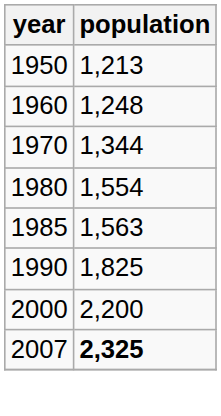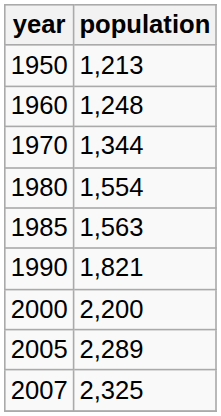 <table class="wikitable">
 <tr>
 <th>year</th>
 <th>population</th>
 </tr>
 <tr>
 <td>1950</td>
 <td>1,213</td>
 </tr>
 <tr>
 <td>1960</td>
 <td>1,248</td>
 </tr>
 <tr>
 <td>1970</td>
 <td>1,344</td>
 </tr>
 <tr>
 <td>1980</td>
 <td>1,554</td>
 </tr>
 <tr>
 <td>1985</td>
 <td>1,563</td>
 </tr>
 <tr>
 <td>1990</td>
-<td>1,825</td>
+<td>1,821</td>
 </tr>
 <tr>
 <td>2000</td>
 <td>2,200</td>
 </tr>
 <tr>
+<td>2005</td>
+<td>2,289</td>
+</tr>
+<tr>
 <td>2007</td>
-<td><strong>2,325</strong></td>
+<td>2,325</td>
 </tr>
 <tr>
 </tr>
 </table>
